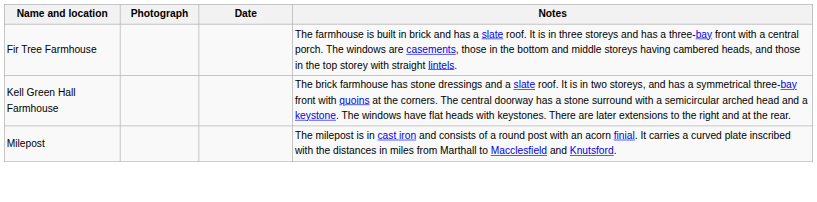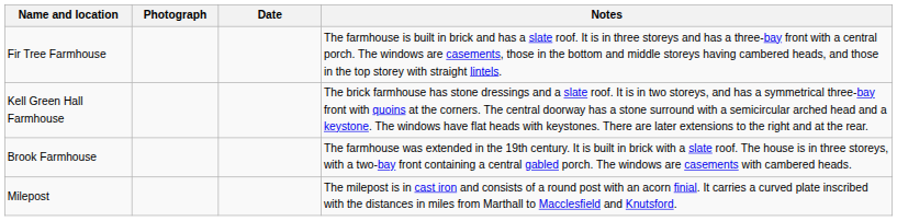 <table class="wikitable sortable plainrowheaders" style="width:100%;border:0px;text-align:left;line-height:150%;">
 <tr>
 <th scope="col" style="width:150px">Name and location</th>
 <th scope="col" style="width:100px" class="unsortable">Photograph</th>
 <th scope="col" style="width:120px">Date</th>
 <th scope="col" style="width:700px" class="unsortable">Notes</th>
 </tr>
 <tr>
 <td>Fir Tree Farmhouse<br><small></small></td>
 <td></td>
 <td align="center"></td>
 <td>The farmhouse is built in brick and has a <a href='#'>slate</a> roof. It is in three storeys and has a three-<a href='#'>bay</a> front with a central porch. The windows are <a href='#'>casements</a>, those in the bottom and middle storeys having cambered heads, and those in the top storey with straight <a href='#'>lintels</a>.</td>
 </tr>
 <tr>
 <td>Kell Green Hall Farmhouse<br><small></small></td>
 <td></td>
 <td align="center"></td>
 <td>The brick farmhouse has stone dressings and a <a href='#'>slate</a> roof.  It is in two storeys, and has a symmetrical three-<a href='#'>bay</a> front with <a href='#'>quoins</a> at the corners. The central doorway has a stone surround with a semicircular arched head and a <a href='#'>keystone</a>. The windows have flat heads with keystones. There are later extensions to the right and at the rear.</td>
 </tr>
 <tr>
+<td>Brook Farmhouse<br><small></small></td>
+<td></td>
+<td align="center"></td>
+<td>The farmhouse was extended in the 19th century. It is built in brick with a <a href='#'>slate</a> roof. The house is in three storeys, with a two-<a href='#'>bay</a> front containing a central <a href='#'>gabled</a> porch. The windows are <a href='#'>casements</a> with cambered heads.</td>
+</tr>
+<tr>
 <td>Milepost<br><small></small></td>
 <td></td>
 <td align="center"></td>
 <td>The milepost is in <a href='#'>cast iron</a> and consists of a round post with an acorn <a href='#'>finial</a>. It carries a curved plate inscribed with the distances in miles from Marthall to <a href='#'>Macclesfield</a> and <a href='#'>Knutsford</a>.</td>
 </tr>
 <tr>
 </tr>
 </table>
